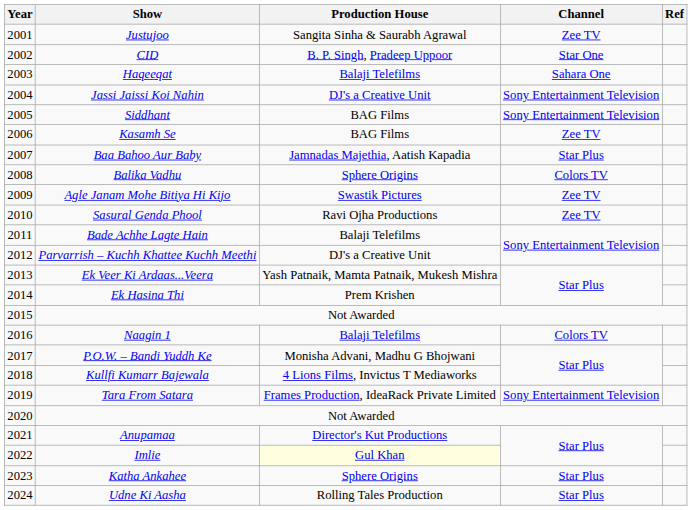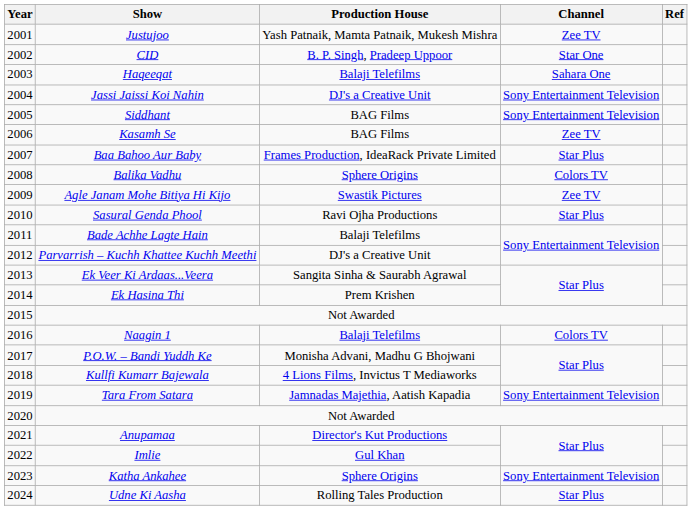 <table class="wikitable sortable" style="text-align:center;">
 <tr>
 <th>Year</th>
 <th>Show</th>
 <th>Production House</th>
 <th>Channel</th>
 <th>Ref</th>
 </tr>
 <tr>
 <td>2001</td>
 <td><em><a href='#'>Justujoo</a></em></td>
-<td>Sangita Sinha & Saurabh Agrawal</td>
+<td>Yash Patnaik, Mamta Patnaik, Mukesh Mishra</td>
 <td><a href='#'>Zee TV</a></td>
 <td></td>
 </tr>
 <tr>
 <td>2002</td>
 <td><em><a href='#'>CID</a></em></td>
 <td><a href='#'>B. P. Singh</a>, <a href='#'>Pradeep Uppoor</a></td>
 <td><a href='#'>Star One</a></td>
 <td></td>
 </tr>
 <tr>
 <td>2003</td>
 <td><em><a href='#'>Haqeeqat</a></em></td>
 <td><a href='#'>Balaji Telefilms</a></td>
 <td><a href='#'>Sahara One</a></td>
 <td></td>
 </tr>
 <tr>
 <td>2004</td>
 <td><em><a href='#'>Jassi Jaissi Koi Nahin</a></em></td>
 <td><a href='#'>DJ's a Creative Unit</a></td>
 <td><a href='#'>Sony Entertainment Television</a></td>
 <td></td>
 </tr>
 <tr>
 <td>2005</td>
 <td><em><a href='#'>Siddhant</a></em></td>
 <td>BAG Films</td>
 <td><a href='#'>Sony Entertainment Television</a></td>
 <td></td>
 </tr>
 <tr>
 <td>2006</td>
 <td><em><a href='#'>Kasamh Se</a></em></td>
 <td>BAG Films</td>
 <td><a href='#'>Zee TV</a></td>
 <td></td>
 </tr>
 <tr>
 <td>2007</td>
 <td><em><a href='#'>Baa Bahoo Aur Baby</a></em></td>
-<td><a href='#'>Jamnadas Majethia</a>, Aatish Kapadia</td>
+<td><a href='#'>Frames Production</a>, IdeaRack Private Limited</td>
 <td><a href='#'>Star Plus</a></td>
 <td></td>
 </tr>
 <tr>
 <td>2008</td>
 <td rowspan=2><em><a href='#'>Balika Vadhu</a></em></td>
 <td rowspan=2><a href='#'>Sphere Origins</a></td>
 <td rowspan=2><a href='#'>Colors TV</a></td>
 <td></td>
 </tr>
 <tr>
 <td rowspan =2>2009</td>
 <td rowspan =2></td>
 </tr>
 <tr>
 <td><em><a href='#'>Agle Janam Mohe Bitiya Hi Kijo</a></em></td>
 <td><a href='#'>Swastik Pictures</a></td>
 <td><a href='#'>Zee TV</a></td>
 </tr>
 <tr>
 <td>2010</td>
 <td><em><a href='#'>Sasural Genda Phool</a></em></td>
 <td>Ravi Ojha Productions</td>
-<td><a href='#'>Zee TV</a></td>
+<td><a href='#'>Star Plus</a></td>
 <td></td>
 </tr>
 <tr>
 <td>2011</td>
 <td><em><a href='#'>Bade Achhe Lagte Hain</a></em></td>
 <td>Balaji Telefilms</td>
 <td rowspan=2><a href='#'>Sony Entertainment Television</a></td>
 <td></td>
 </tr>
 <tr>
 <td>2012</td>
 <td><em><a href='#'>Parvarrish – Kuchh Khattee Kuchh Meethi</a></em></td>
 <td>DJ's a Creative Unit</td>
 <td></td>
 </tr>
 <tr>
 <td>2013</td>
 <td><em><a href='#'>Ek Veer Ki Ardaas...Veera</a></em></td>
-<td>Yash Patnaik, Mamta Patnaik, Mukesh Mishra</td>
+<td>Sangita Sinha & Saurabh Agrawal</td>
 <td rowspan=2><a href='#'>Star Plus</a></td>
 <td></td>
 </tr>
 <tr>
 <td>2014</td>
 <td><em><a href='#'>Ek Hasina Thi</a></em></td>
 <td>Prem Krishen</td>
 <td></td>
 </tr>
 <tr>
 <td>2015</td>
 <td colspan=4>Not Awarded</td>
 </tr>
 <tr>
 <td>2016</td>
 <td><em><a href='#'>Naagin 1</a></em></td>
 <td><a href='#'>Balaji Telefilms</a></td>
 <td><a href='#'>Colors TV</a></td>
 <td></td>
 </tr>
 <tr>
 <td>2017</td>
 <td><em><a href='#'>P.O.W. – Bandi Yuddh Ke</a></em></td>
 <td>Monisha Advani, Madhu G Bhojwani</td>
 <td rowspan=2><a href='#'>Star Plus</a></td>
 <td></td>
 </tr>
 <tr>
 <td>2018</td>
 <td><em><a href='#'>Kullfi Kumarr Bajewala</a></em></td>
 <td><a href='#'>4 Lions Films</a>, Invictus T Mediaworks</td>
 <td></td>
 </tr>
 <tr>
 <td>2019</td>
 <td><em><a href='#'>Tara From Satara</a></em></td>
-<td><a href='#'>Frames Production</a>, IdeaRack Private Limited</td>
+<td><a href='#'>Jamnadas Majethia</a>, Aatish Kapadia</td>
 <td><a href='#'>Sony Entertainment Television</a></td>
 <td></td>
 </tr>
 <tr>
 <td>2020</td>
 <td colspan=4>Not Awarded</td>
 </tr>
 <tr>
 <td>2021</td>
 <td><em><a href='#'>Anupamaa</a></em></td>
 <td><a href='#'>Director's Kut Productions</a></td>
 <td rowspan=2><a href='#'>Star Plus</a></td>
 <td></td>
 </tr>
 <tr>
 <td>2022</td>
 <td><em><a href='#'>Imlie</a></em></td>
-<td style="background: lightyellow;"><a href='#'>Gul Khan</a></td>
+<td><a href='#'>Gul Khan</a></td>
 <td></td>
 </tr>
 <tr>
 <td>2023</td>
 <td><em><a href='#'>Katha Ankahee</a></em></td>
 <td><a href='#'>Sphere Origins</a></td>
-<td><a href='#'>Star Plus</a></td>
+<td><a href='#'>Sony Entertainment Television</a></td>
 <td></td>
 </tr>
 <tr>
 <td>2024</td>
 <td><em><a href='#'>Udne Ki Aasha</a></em></td>
 <td>Rolling Tales Production</td>
 <td><a href='#'>Star Plus</a></td>
 <td></td>
 </tr>
 </table>
